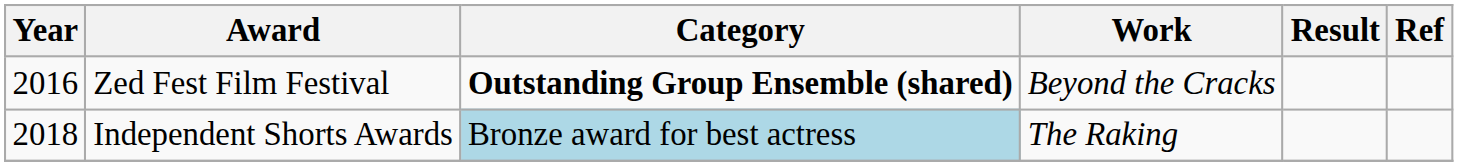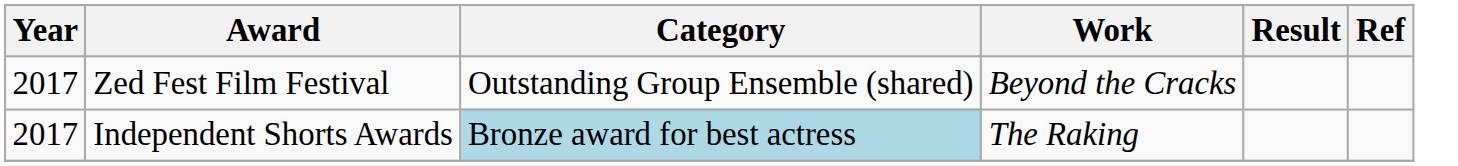 <table class="wikitable">
 <tr>
 <th>Year</th>
 <th>Award</th>
 <th>Category</th>
 <th>Work</th>
 <th>Result</th>
 <th>Ref</th>
 </tr>
 <tr>
-<td align=center>2016</td>
+<td align=center>2017</td>
 <td>Zed Fest Film Festival</td>
-<td><strong>Outstanding Group Ensemble (shared)</strong></td>
+<td>Outstanding Group Ensemble (shared)</td>
 <td><em>Beyond the Cracks</em></td>
 <td></td>
 <td style="text-align:center;"></td>
 </tr>
 <tr>
-<td align=center>2018</td>
+<td align=center>2017</td>
 <td>Independent Shorts Awards</td>
 <td style="background: lightblue;">Bronze award for best actress</td>
 <td><em>The Raking</em></td>
 <td></td>
 <td style="text-align:center;"></td>
 </tr>
 <tr>
 </tr>
 </table>
